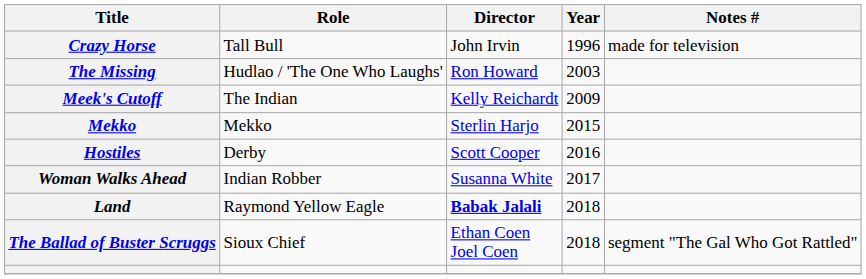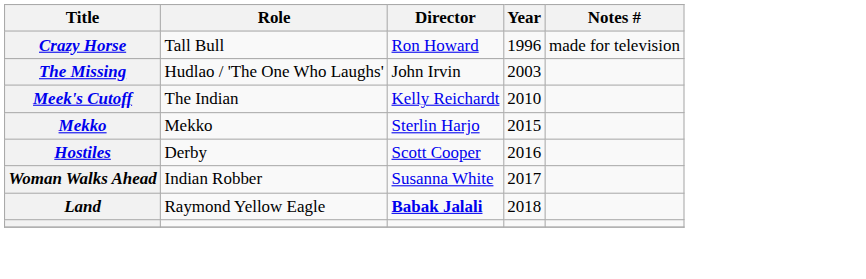 <table class="wikitable plainrowheaders sortable">
 <tr>
 <th scope="col">Title</th>
 <th scope="col">Role</th>
 <th scope="col">Director</th>
 <th scope="col">Year</th>
 <th scope="col" class="unsortable">Notes #</th>
 </tr>
 <tr>
 <th scope="row"><em><a href='#'>Crazy Horse</a></em></th>
 <td>Tall Bull</td>
-<td>John Irvin</td>
+<td><a href='#'>Ron Howard</a></td>
 <td>1996</td>
 <td>made for television</td>
 </tr>
 <tr>
 <th scope="row"><em><a href='#'>The Missing</a></em></th>
 <td>Hudlao / 'The One Who Laughs'</td>
-<td><a href='#'>Ron Howard</a></td>
+<td>John Irvin</td>
 <td>2003</td>
 <td></td>
 </tr>
 <tr>
 <th scope="row"><em><a href='#'>Meek's Cutoff</a></em></th>
 <td>The Indian</td>
 <td><a href='#'>Kelly Reichardt</a></td>
-<td>2009</td>
+<td>2010</td>
 <td></td>
 </tr>
 <tr>
 <th scope="row"><em><a href='#'>Mekko</a></em></th>
 <td>Mekko</td>
 <td><a href='#'>Sterlin Harjo</a></td>
 <td>2015</td>
 <td></td>
 </tr>
 <tr>
 <th scope="row"><em><a href='#'>Hostiles</a></em></th>
 <td>Derby</td>
 <td><a href='#'>Scott Cooper</a></td>
 <td>2016</td>
 <td></td>
 </tr>
 <tr>
 <th scope="row"><em>Woman Walks Ahead</em></th>
 <td>Indian Robber</td>
 <td><a href='#'>Susanna White</a></td>
 <td>2017</td>
 <td></td>
 </tr>
 <tr>
 <th scope="row"><em>Land</em></th>
 <td>Raymond Yellow Eagle</td>
 <td><strong><a href='#'>Babak Jalali</a></strong></td>
 <td>2018</td>
 <td></td>
 </tr>
 <tr>
-<th scope="row"><em><a href='#'>The Ballad of Buster Scruggs</a></em></th>
-<td>Sioux Chief</td>
-<td><a href='#'>Ethan Coen</a><br><a href='#'>Joel Coen</a></td>
-<td>2018</td>
-<td>segment "The Gal Who Got Rattled"</td>
-</tr>
-<tr>
 <th scope="row"></th>
 <td></td>
 <td></td>
 <td></td>
 <td></td>
 </tr>
 <tr>
 </tr>
 </table>
